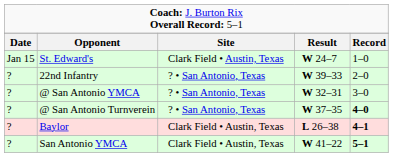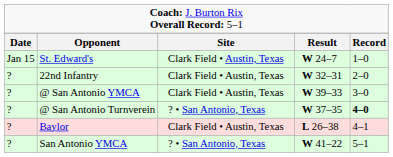 <table class="wikitable">
 <tr>
 <td colspan=8 style="text-align: center;"><strong>Coach:</strong> <a href='#'>J. Burton Rix</a><br><strong>Overall Record:</strong> 5–1</td>
 </tr>
 <tr>
 </tr>
 <tr>
 <th>Date</th>
 <th>Opponent</th>
 <th>Site</th>
 <th>Result</th>
 <th>Record</th>
 </tr>
 <tr style="background: #ddffdd;">
 <td>Jan 15</td>
 <td><a href='#'>St. Edward's</a></td>
 <td>   Clark Field • <a href='#'>Austin, Texas</a>   </td>
 <td>  <strong>W</strong> 24–7  </td>
 <td>1–0</td>
 </tr>
 <tr style="background: #ddffdd;">
 <td>?</td>
 <td>22nd Infantry</td>
-<td>   ? • <a href='#'>San Antonio, Texas</a>   </td>
-<td>  <strong>W</strong> 39–33  </td>
+<td>   Clark Field • Austin, Texas   </td>
+<td>  <strong>W</strong> 32–31  </td>
 <td>2–0</td>
 </tr>
 <tr style="background: #ddffdd;">
 <td>?</td>
 <td>@ San Antonio <a href='#'>YMCA</a></td>
-<td>   ? • <a href='#'>San Antonio, Texas</a>   </td>
-<td>  <strong>W</strong> 32–31  </td>
+<td>   Clark Field • Austin, Texas   </td>
+<td>  <strong>W</strong> 39–33  </td>
 <td>3–0</td>
 </tr>
 <tr style="background: #ddffdd;">
 <td>?</td>
 <td>@ San Antonio Turnverein</td>
 <td>   ? • <a href='#'>San Antonio, Texas</a>   </td>
 <td>  <strong>W</strong> 37–35  </td>
 <td><strong>4–0</strong></td>
 </tr>
 <tr style="background: #ffdddd;">
 <td>?</td>
 <td><a href='#'>Baylor</a></td>
 <td>   Clark Field • Austin, Texas   </td>
 <td>  <strong>L</strong> 26–38  </td>
-<td><strong>4–1</strong></td>
+<td>4–1</td>
 </tr>
 <tr style="background: #ddffdd;">
 <td>?</td>
 <td>San Antonio <a href='#'>YMCA</a></td>
-<td>   Clark Field • Austin, Texas   </td>
+<td>   ? • <a href='#'>San Antonio, Texas</a>   </td>
 <td>  <strong>W</strong> 41–22  </td>
-<td><strong>5–1</strong></td>
+<td>5–1</td>
 </tr>
 </table>
